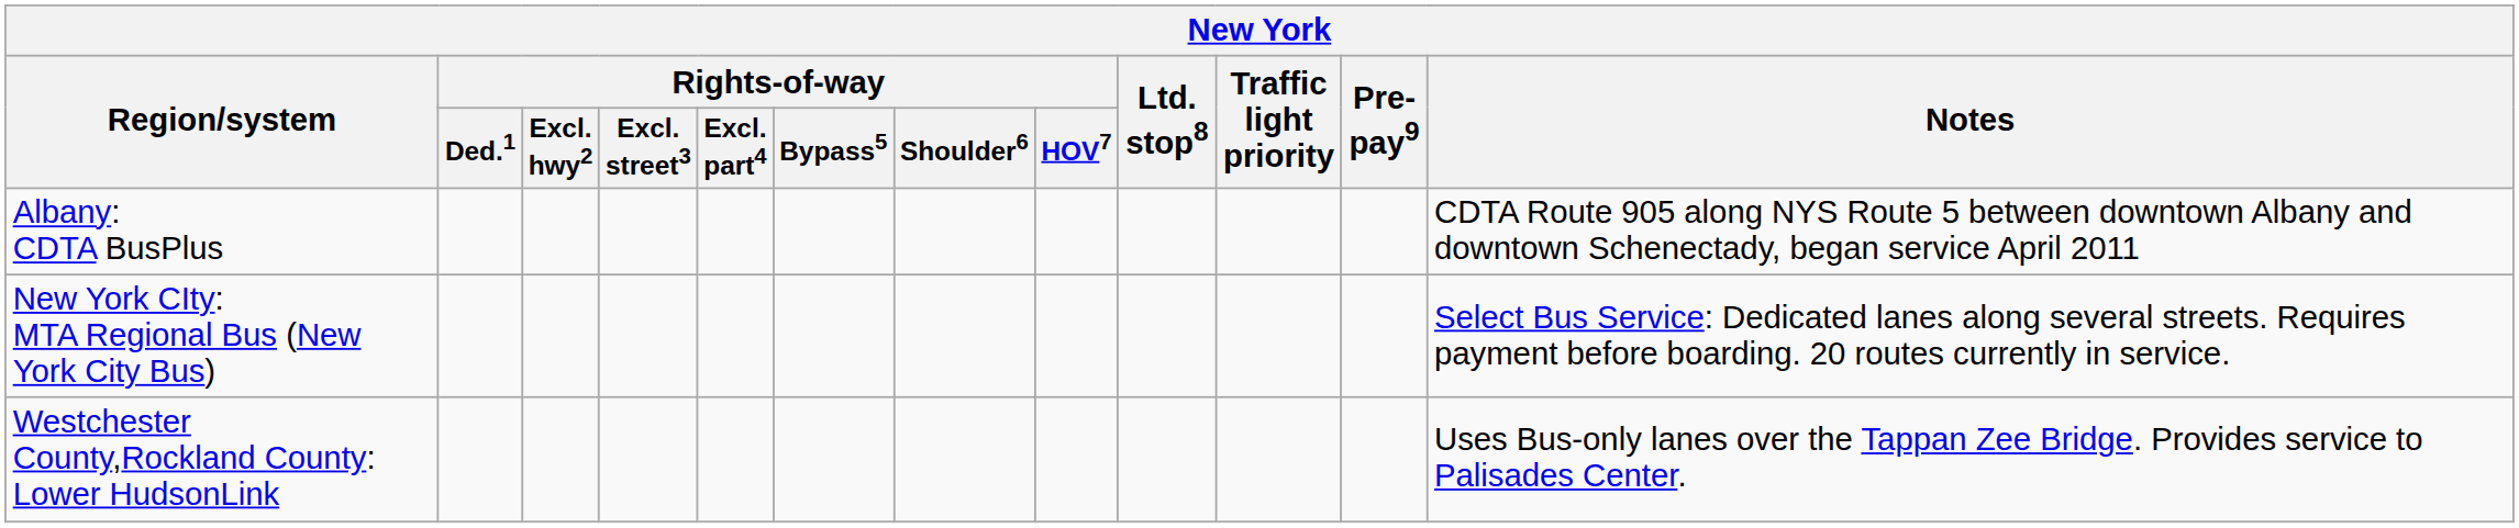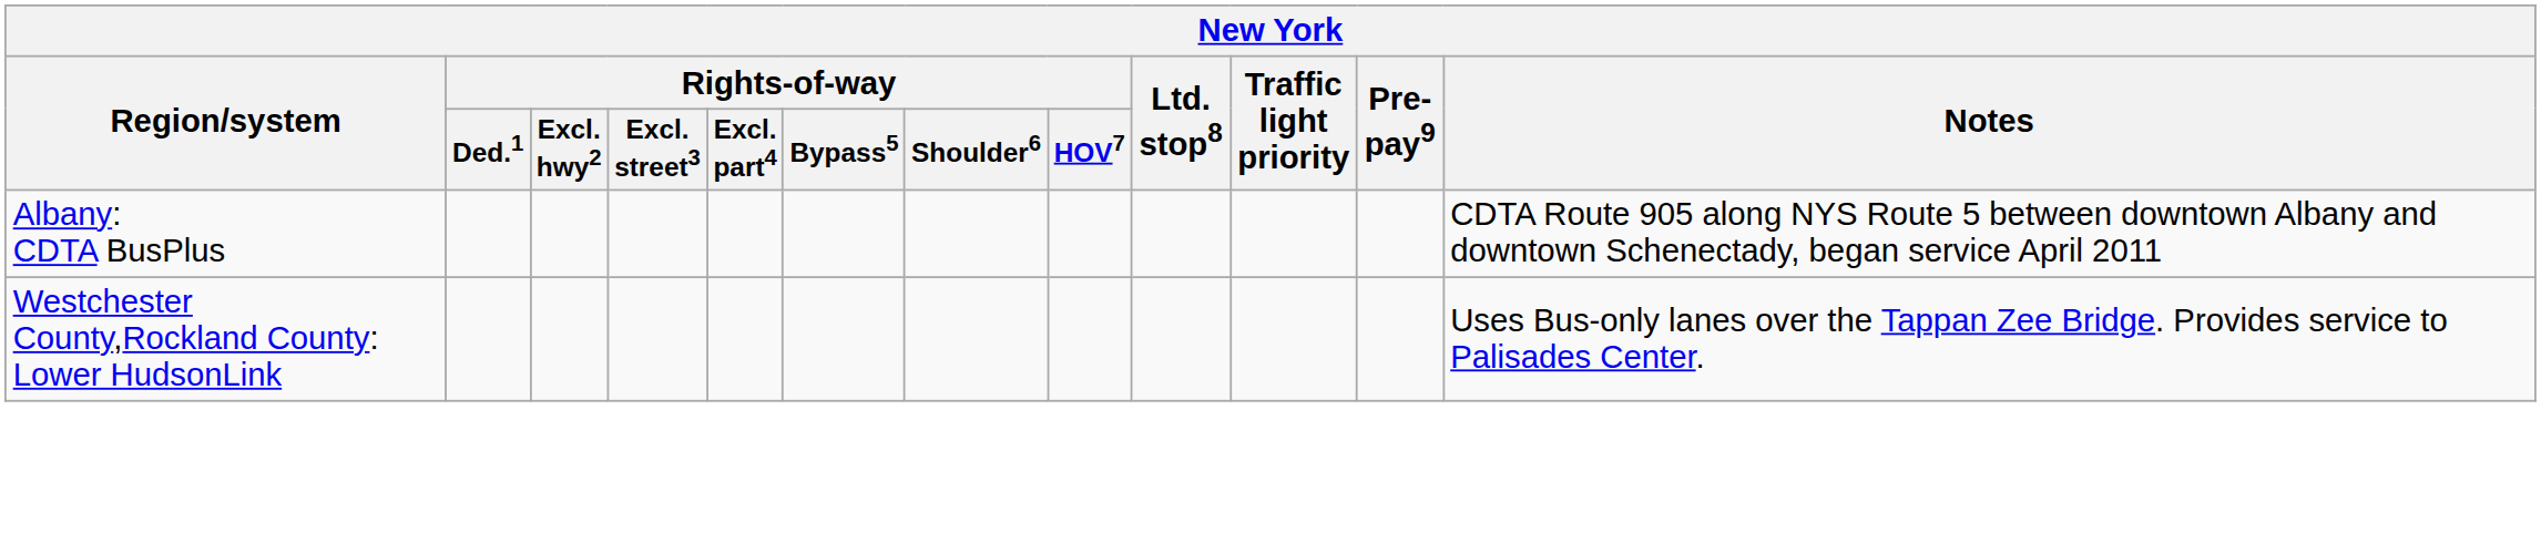 <table class="wikitable">
 <tr>
 <th colspan="12"><a href='#'>New York</a></th>
 </tr>
 <tr>
 <th rowspan="2">Region/system</th>
 <th colspan="7">Rights-of-way</th>
 <th rowspan="2">Ltd.<br>stop<sup>8</sup></th>
 <th rowspan="2">Traffic<br>light<br>priority</th>
 <th rowspan="2">Pre-<br>pay<sup>9</sup></th>
 <th rowspan="2">Notes</th>
 </tr>
 <tr style="font-size: smaller">
 <th>Ded.<sup>1</sup></th>
 <th>Excl.<br>hwy<sup>2</sup></th>
 <th>Excl.<br>street<sup>3</sup></th>
 <th>Excl.<br>part<sup>4</sup></th>
 <th>Bypass<sup>5</sup></th>
 <th>Shoulder<sup>6</sup></th>
 <th><a href='#'>HOV</a><sup>7</sup></th>
 </tr>
 <tr>
 <td><a href='#'>Albany</a>:<br><a href='#'>CDTA</a> BusPlus</td>
 <td></td>
 <td></td>
 <td></td>
 <td></td>
 <td></td>
 <td></td>
 <td></td>
 <td></td>
 <td></td>
 <td></td>
 <td>CDTA Route 905 along NYS Route 5 between downtown Albany and downtown Schenectady, began service April 2011</td>
 </tr>
 <tr>
-<td><a href='#'>New York CIty</a>:<br><a href='#'>MTA Regional Bus</a> (<a href='#'>New York City Bus</a>)</td>
-<td></td>
-<td></td>
-<td></td>
-<td></td>
-<td></td>
-<td></td>
-<td></td>
-<td></td>
-<td></td>
-<td></td>
-<td><a href='#'>Select Bus Service</a>: Dedicated lanes along several streets. Requires payment before boarding. 20 routes currently in service.</td>
-</tr>
-<tr>
 <td><a href='#'>Westchester County</a>,<a href='#'>Rockland County</a>:<br><a href='#'>Lower HudsonLink</a></td>
 <td></td>
 <td></td>
 <td></td>
 <td></td>
 <td></td>
 <td></td>
 <td></td>
 <td></td>
 <td></td>
 <td></td>
 <td>Uses Bus-only lanes over the <a href='#'>Tappan Zee Bridge</a>. Provides service to <a href='#'>Palisades Center</a>.</td>
 </tr>
 </table>
